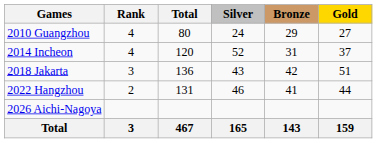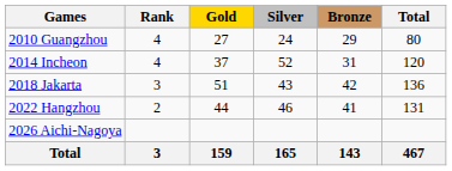 <table class="wikitable sortable" style="margin-top:0em; text-align:center; font-size:100%;">
 <tr>
 <th>Games</th>
 <th style="width:4em;">Rank</th>
-<th style="width:4em;">Total</th>
+<th style="background:gold; width:4em;"><strong>Gold</strong></th>
 <th style="background:silver; width:4em;"><strong>Silver</strong></th>
 <th style="background:#cc9966; width:4em;"><strong>Bronze</strong></th>
-<th style="background:gold; width:4em;"><strong>Gold</strong></th>
+<th style="width:4em;">Total</th>
 </tr>
 <tr>
 <td align=left><a href='#'>2010 Guangzhou</a></td>
 <td>4</td>
-<td>80</td>
+<td>27</td>
 <td>24</td>
 <td>29</td>
-<td>27</td>
+<td>80</td>
 </tr>
 <tr>
 <td align=left><a href='#'>2014 Incheon</a></td>
 <td>4</td>
-<td>120</td>
+<td>37</td>
 <td>52</td>
 <td>31</td>
-<td>37</td>
+<td>120</td>
 </tr>
 <tr>
 <td align=left><a href='#'>2018 Jakarta</a></td>
 <td>3</td>
-<td>136</td>
+<td>51</td>
 <td>43</td>
 <td>42</td>
-<td>51</td>
+<td>136</td>
 </tr>
 <tr>
 <td align=left><a href='#'>2022 Hangzhou</a></td>
 <td>2</td>
-<td>131</td>
+<td>44</td>
 <td>46</td>
 <td>41</td>
-<td>44</td>
+<td>131</td>
 </tr>
 <tr>
 <td align=left><a href='#'>2026 Aichi-Nagoya</a></td>
 <td></td>
 <td></td>
 <td></td>
 <td></td>
 <td></td>
 </tr>
 <tr>
 <th>Total</th>
 <th>3</th>
-<th>467</th>
+<th>159</th>
 <th>165</th>
 <th>143</th>
-<th>159</th>
+<th>467</th>
 </tr>
 </table>
